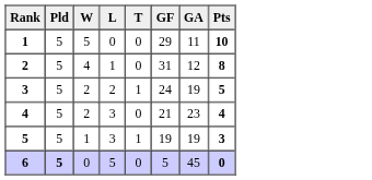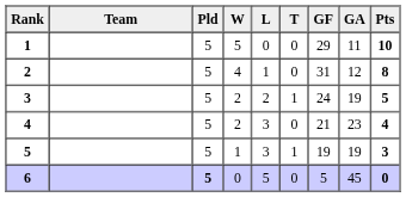 <table border=1 cellpadding=5 cellspacing=0>
 <tr>
 <th bgcolor="#efefef" width="20">Rank</th>
+<th bgcolor="#efefef" width="150">Team</th>
 <th bgcolor="#efefef" width="20">Pld</th>
 <th bgcolor="#efefef" width="20">W</th>
 <th bgcolor="#efefef" width="20">L</th>
 <th bgcolor="#efefef" width="20">T</th>
 <th bgcolor="#efefef" width="20">GF</th>
 <th bgcolor="#efefef" width="20">GA</th>
 <th bgcolor="#efefef" width="20">Pts</th>
 </tr>
 <tr align=center>
 <td><strong>1</strong></td>
+<td align=left></td>
 <td>5</td>
 <td>5</td>
 <td>0</td>
 <td>0</td>
 <td>29</td>
 <td>11</td>
 <td><strong>10</strong></td>
 </tr>
 <tr align=center>
 <td><strong>2</strong></td>
+<td align=left></td>
 <td>5</td>
 <td>4</td>
 <td>1</td>
 <td>0</td>
 <td>31</td>
 <td>12</td>
 <td><strong>8</strong></td>
 </tr>
 <tr align=center>
 <td><strong>3</strong></td>
+<td align=left></td>
 <td>5</td>
 <td>2</td>
 <td>2</td>
 <td>1</td>
 <td>24</td>
 <td>19</td>
 <td><strong>5</strong></td>
 </tr>
 <tr align=center>
 <td><strong>4</strong></td>
+<td align=left></td>
 <td>5</td>
 <td>2</td>
 <td>3</td>
 <td>0</td>
 <td>21</td>
 <td>23</td>
 <td><strong>4</strong></td>
 </tr>
 <tr align=center>
 <td><strong>5</strong></td>
+<td align=left></td>
 <td>5</td>
 <td>1</td>
 <td>3</td>
 <td>1</td>
 <td>19</td>
 <td>19</td>
 <td><strong>3</strong></td>
 </tr>
 <tr align=center bgcolor="ccccff">
 <td><strong>6</strong></td>
+<td align=left></td>
 <td><strong>5</strong></td>
 <td>0</td>
 <td>5</td>
 <td>0</td>
 <td>5</td>
 <td>45</td>
 <td><strong>0</strong></td>
 </tr>
 </table>
